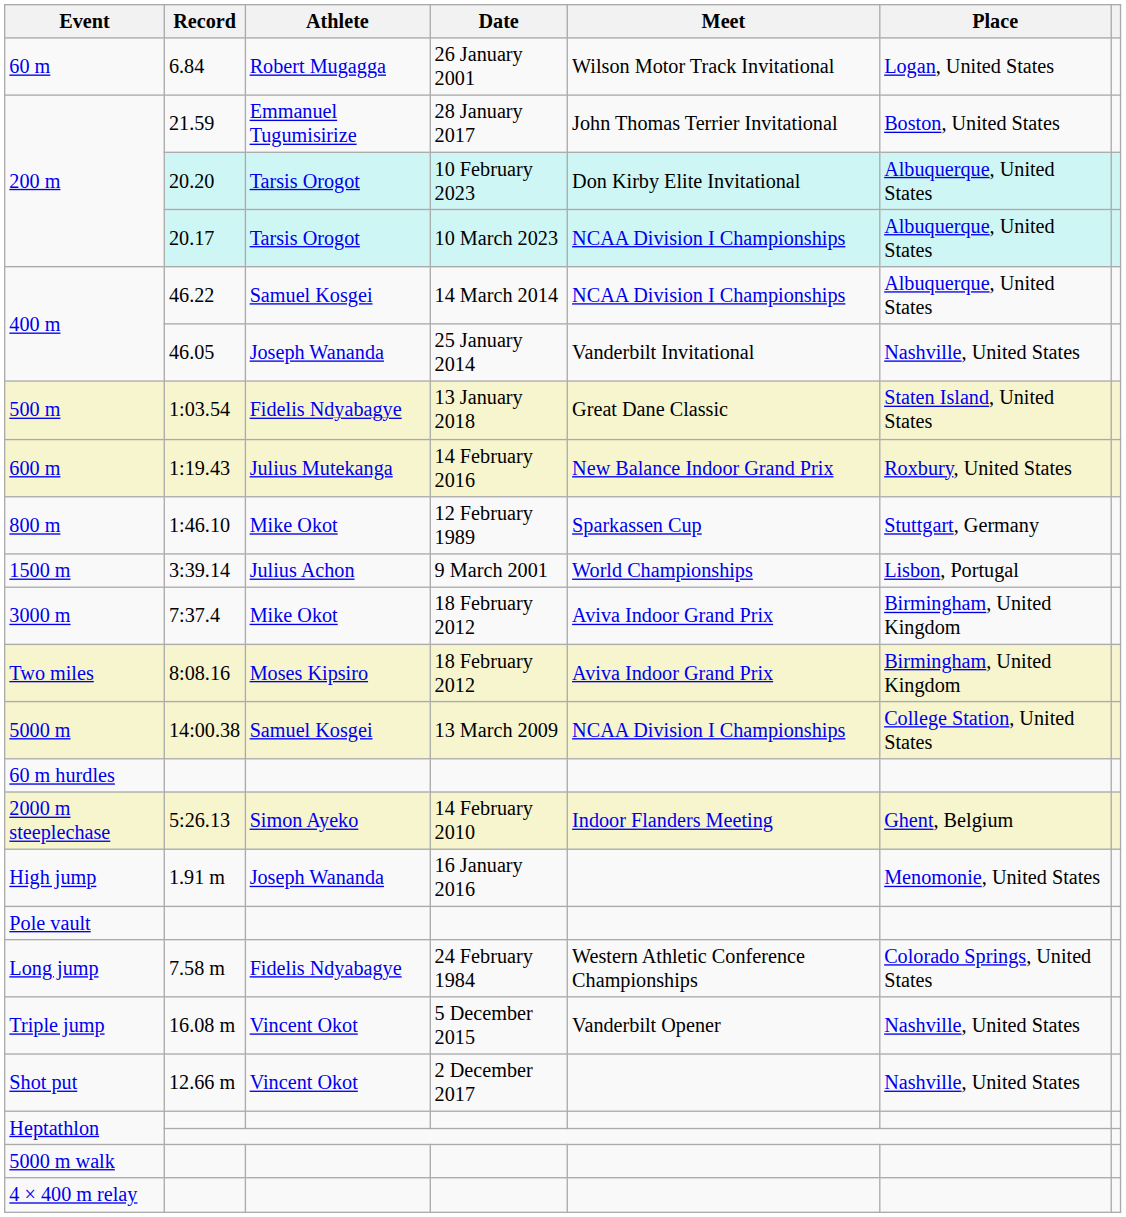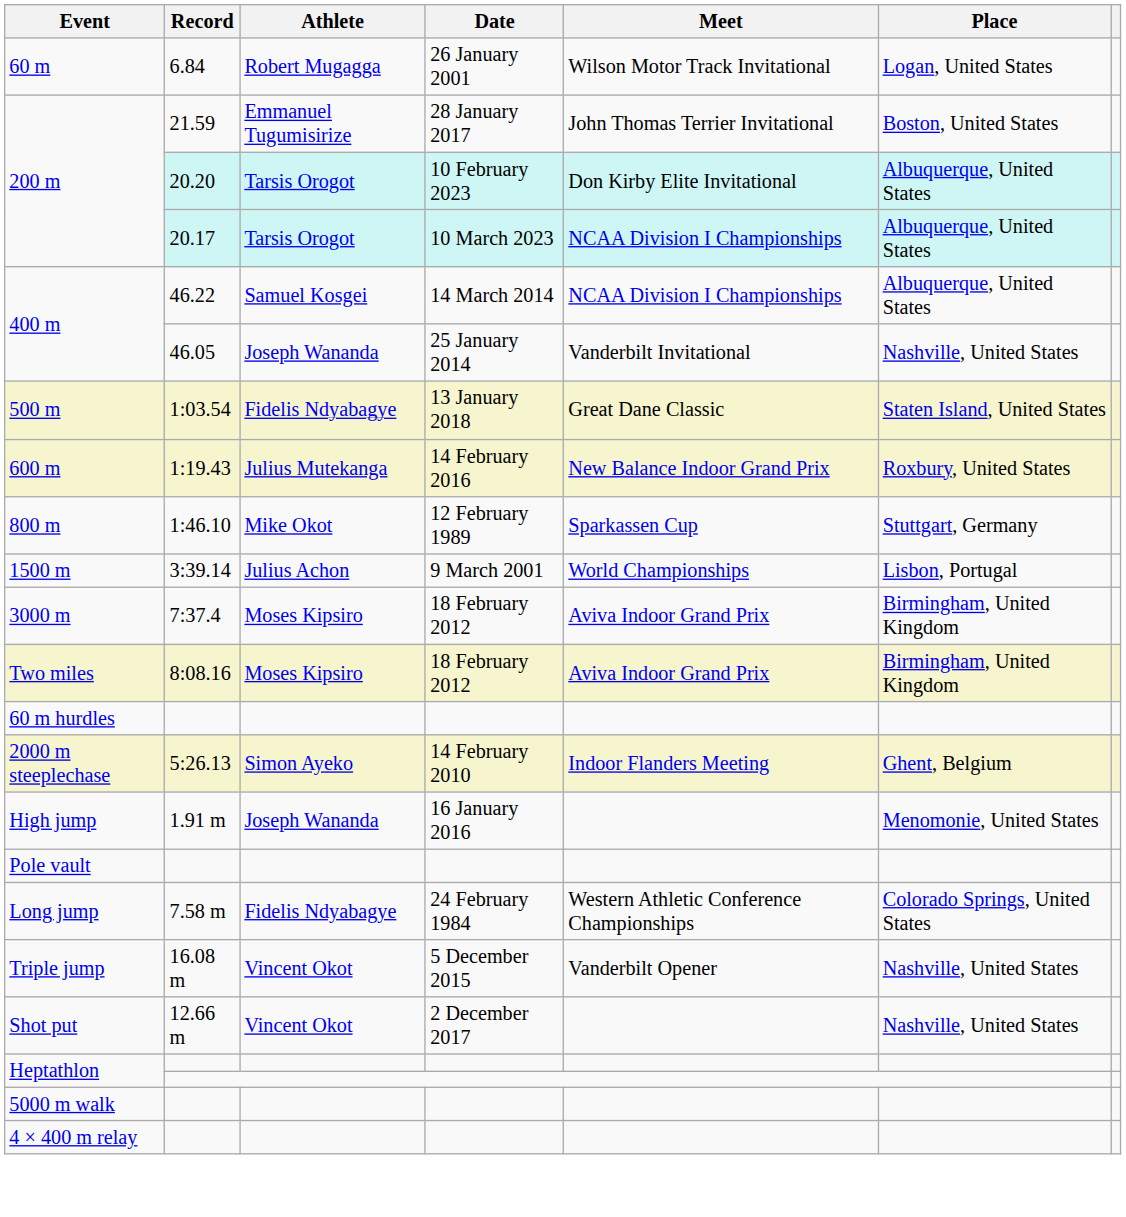 <table class="wikitable" style="font-size:95%; width: 95%;">
 <tr>
 <th>Event</th>
 <th>Record</th>
 <th>Athlete</th>
 <th>Date</th>
 <th>Meet</th>
 <th>Place</th>
 <th></th>
 </tr>
 <tr>
 <td><a href='#'>60 m</a></td>
 <td>6.84 </td>
 <td><a href='#'>Robert Mugagga</a></td>
 <td>26 January 2001</td>
 <td>Wilson Motor Track Invitational</td>
 <td><a href='#'>Logan</a>, United States</td>
 <td></td>
 </tr>
 <tr>
 <td rowspan=3><a href='#'>200 m</a></td>
 <td>21.59</td>
 <td><a href='#'>Emmanuel Tugumisirize</a></td>
 <td>28 January 2017</td>
 <td>John Thomas Terrier Invitational</td>
 <td><a href='#'>Boston</a>, United States</td>
 <td></td>
 </tr>
 <tr bgcolor="#CEF6F5">
 <td>20.20 </td>
 <td><a href='#'>Tarsis Orogot</a></td>
 <td>10 February 2023</td>
 <td>Don Kirby Elite Invitational</td>
 <td><a href='#'>Albuquerque</a>, United States</td>
 <td></td>
 </tr>
 <tr bgcolor=#CEF6F5>
 <td>20.17 </td>
 <td><a href='#'>Tarsis Orogot</a></td>
 <td>10 March 2023</td>
 <td><a href='#'>NCAA Division I Championships</a></td>
 <td><a href='#'>Albuquerque</a>, United States</td>
 <td></td>
 </tr>
 <tr>
 <td rowspan=2><a href='#'>400 m</a></td>
 <td>46.22 </td>
 <td><a href='#'>Samuel Kosgei</a></td>
 <td>14 March 2014</td>
 <td><a href='#'>NCAA Division I Championships</a></td>
 <td><a href='#'>Albuquerque</a>, United States</td>
 <td></td>
 </tr>
 <tr>
 <td>46.05 </td>
 <td><a href='#'>Joseph Wananda</a></td>
 <td>25 January 2014</td>
 <td>Vanderbilt Invitational</td>
 <td><a href='#'>Nashville</a>, United States</td>
 <td></td>
 </tr>
 <tr style="background:#f6F5CE;">
 <td><a href='#'>500 m</a></td>
 <td>1:03.54</td>
 <td><a href='#'>Fidelis Ndyabagye</a></td>
 <td>13 January 2018</td>
 <td>Great Dane Classic</td>
 <td><a href='#'>Staten Island</a>, United States</td>
 <td></td>
 </tr>
 <tr style="background:#f6F5CE;">
 <td><a href='#'>600 m</a></td>
 <td>1:19.43</td>
 <td><a href='#'>Julius Mutekanga</a></td>
 <td>14 February 2016</td>
 <td><a href='#'>New Balance Indoor Grand Prix</a></td>
 <td><a href='#'>Roxbury</a>, United States</td>
 <td></td>
 </tr>
 <tr>
 <td><a href='#'>800 m</a></td>
 <td>1:46.10</td>
 <td><a href='#'>Mike Okot</a></td>
 <td>12 February 1989</td>
 <td><a href='#'>Sparkassen Cup</a></td>
 <td><a href='#'>Stuttgart</a>, Germany</td>
 <td></td>
 </tr>
 <tr>
 <td><a href='#'>1500 m</a></td>
 <td>3:39.14</td>
 <td><a href='#'>Julius Achon</a></td>
 <td>9 March 2001</td>
 <td><a href='#'>World Championships</a></td>
 <td><a href='#'>Lisbon</a>, Portugal</td>
 <td></td>
 </tr>
 <tr>
 <td><a href='#'>3000 m</a></td>
 <td>7:37.4</td>
-<td><a href='#'>Mike Okot</a></td>
+<td><a href='#'>Moses Kipsiro</a></td>
 <td>18 February 2012</td>
 <td><a href='#'>Aviva Indoor Grand Prix</a></td>
 <td><a href='#'>Birmingham</a>, United Kingdom</td>
 <td></td>
 </tr>
 <tr style="background:#f6F5CE;">
 <td><a href='#'>Two miles</a></td>
 <td>8:08.16</td>
 <td><a href='#'>Moses Kipsiro</a></td>
 <td>18 February 2012</td>
 <td><a href='#'>Aviva Indoor Grand Prix</a></td>
 <td><a href='#'>Birmingham</a>, United Kingdom</td>
-<td></td>
-</tr>
-<tr style="background:#f6F5CE;">
-<td><a href='#'>5000 m</a></td>
-<td>14:00.38</td>
-<td><a href='#'>Samuel Kosgei</a></td>
-<td>13 March 2009</td>
-<td><a href='#'>NCAA Division I Championships</a></td>
-<td><a href='#'>College Station</a>, United States</td>
 <td></td>
 </tr>
 <tr>
 <td><a href='#'>60 m hurdles</a></td>
 <td></td>
 <td></td>
 <td></td>
 <td></td>
 <td></td>
 <td></td>
 </tr>
 <tr style="background:#f6F5CE;">
 <td><a href='#'>2000 m steeplechase</a></td>
 <td>5:26.13</td>
 <td><a href='#'>Simon Ayeko</a></td>
 <td>14 February 2010</td>
 <td><a href='#'>Indoor Flanders Meeting</a></td>
 <td><a href='#'>Ghent</a>, Belgium</td>
 <td></td>
 </tr>
 <tr>
 <td><a href='#'>High jump</a></td>
 <td>1.91 m</td>
 <td><a href='#'>Joseph Wananda</a></td>
 <td>16 January 2016</td>
 <td></td>
 <td><a href='#'>Menomonie</a>, United States</td>
 <td></td>
 </tr>
 <tr>
 <td><a href='#'>Pole vault</a></td>
 <td></td>
 <td></td>
 <td></td>
 <td></td>
 <td></td>
 <td></td>
 </tr>
 <tr>
 <td><a href='#'>Long jump</a></td>
 <td>7.58 m </td>
 <td><a href='#'>Fidelis Ndyabagye</a></td>
 <td>24 February 1984</td>
 <td>Western Athletic Conference Championships</td>
 <td><a href='#'>Colorado Springs</a>, United States</td>
 <td></td>
 </tr>
 <tr>
 <td><a href='#'>Triple jump</a></td>
 <td>16.08 m</td>
 <td><a href='#'>Vincent Okot</a></td>
 <td>5 December 2015</td>
 <td>Vanderbilt Opener</td>
 <td><a href='#'>Nashville</a>, United States</td>
 <td></td>
 </tr>
 <tr>
 <td><a href='#'>Shot put</a></td>
 <td>12.66 m</td>
 <td><a href='#'>Vincent Okot</a></td>
 <td>2 December 2017</td>
 <td></td>
 <td><a href='#'>Nashville</a>, United States</td>
 <td></td>
 </tr>
 <tr>
 <td rowspan=2><a href='#'>Heptathlon</a></td>
 <td></td>
 <td></td>
 <td></td>
 <td></td>
 <td></td>
 <td></td>
 </tr>
 <tr>
 <td colspan=5></td>
 <td></td>
 </tr>
 <tr>
 <td><a href='#'>5000 m walk</a></td>
 <td></td>
 <td></td>
 <td></td>
 <td></td>
 <td></td>
 <td></td>
 </tr>
 <tr>
 <td><a href='#'>4 × 400 m relay</a></td>
 <td></td>
 <td></td>
 <td></td>
 <td></td>
 <td></td>
 <td></td>
 </tr>
 </table>
